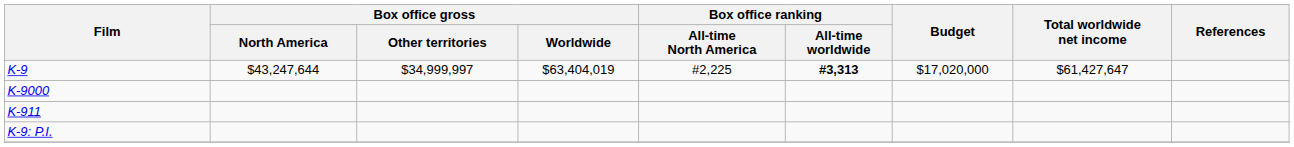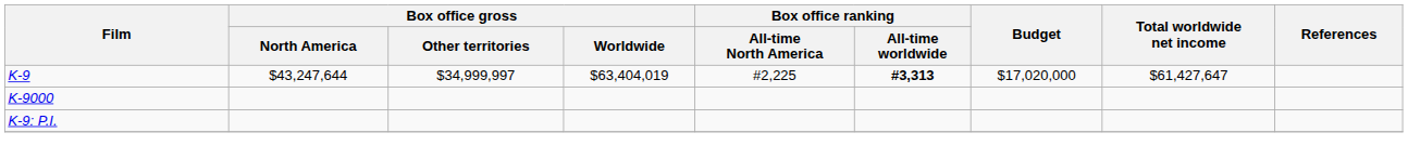 <table class="wikitable sortable" width=80% border="1" style="text-align: center;">
 <tr>
 <th rowspan="2" style="width:16%;">Film</th>
 <th colspan="3">Box office gross</th>
 <th colspan="2">Box office ranking</th>
 <th rowspan="2">Budget</th>
 <th rowspan="2">Total worldwide <br>net income</th>
 <th rowspan="2">References</th>
 </tr>
 <tr>
 <th>North America</th>
 <th>Other territories</th>
 <th>Worldwide</th>
 <th>All-time <br>North America</th>
 <th>All-time <br>worldwide</th>
 </tr>
 <tr>
 <td style="text-align: left;"><em><a href='#'>K-9</a></em></td>
 <td>$43,247,644</td>
 <td>$34,999,997</td>
 <td>$63,404,019</td>
 <td>#2,225</td>
 <td><strong>#3,313</strong></td>
 <td>$17,020,000</td>
 <td>$61,427,647</td>
 <td></td>
 </tr>
 <tr>
 <td style="text-align: left;"><em><a href='#'>K-9000</a></em></td>
 <td></td>
 <td></td>
 <td></td>
 <td></td>
 <td></td>
 <td></td>
 <td></td>
 <td></td>
 </tr>
 <tr>
-<td style="text-align: left;"><em><a href='#'>K-911</a></em></td>
-<td></td>
-<td></td>
-<td></td>
-<td></td>
-<td></td>
-<td></td>
-<td></td>
-<td></td>
-</tr>
-<tr>
 <td style="text-align: left;"><em><a href='#'>K-9: P.I.</a></em></td>
 <td></td>
 <td></td>
 <td></td>
 <td></td>
 <td></td>
 <td></td>
 <td></td>
 <td></td>
 </tr>
 <tr>
 </tr>
 </table>
